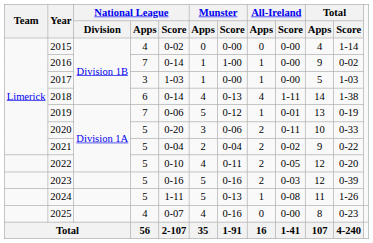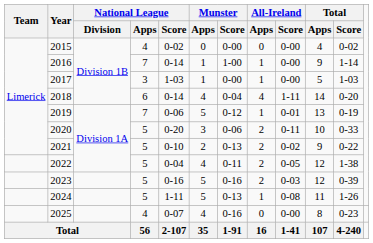 <table class="wikitable" style="text-align:center">
 <tr>
 <th rowspan="2">Team</th>
 <th rowspan="2">Year</th>
 <th colspan="3"><a href='#'>National League</a></th>
 <th colspan="2"><a href='#'>Munster</a></th>
 <th colspan="2"><a href='#'>All-Ireland</a></th>
 <th colspan="2">Total</th>
 </tr>
 <tr>
 <th>Division</th>
 <th>Apps</th>
 <th>Score</th>
 <th>Apps</th>
 <th>Score</th>
 <th>Apps</th>
 <th>Score</th>
 <th>Apps</th>
 <th>Score</th>
 </tr>
 <tr>
 <td rowspan="7"><a href='#'>Limerick</a></td>
 <td>2015</td>
 <td rowspan="4"><a href='#'>Division 1B</a></td>
 <td>4</td>
 <td>0-02</td>
 <td>0</td>
 <td>0-00</td>
 <td>0</td>
 <td>0-00</td>
 <td>4</td>
-<td>1-14</td>
+<td>0-02</td>
 </tr>
 <tr>
 <td>2016</td>
 <td>7</td>
 <td>0-14</td>
 <td>1</td>
 <td>1-00</td>
 <td>1</td>
 <td>0-00</td>
 <td>9</td>
-<td>0-02</td>
+<td>1-14</td>
 </tr>
 <tr>
 <td>2017</td>
 <td>3</td>
 <td>1-03</td>
 <td>1</td>
 <td>0-00</td>
 <td>1</td>
 <td>0-00</td>
 <td>5</td>
 <td>1-03</td>
 </tr>
 <tr>
 <td>2018</td>
 <td>6</td>
 <td>0-14</td>
 <td>4</td>
-<td>0-13</td>
+<td>0-04</td>
 <td>4</td>
 <td>1-11</td>
 <td>14</td>
-<td>1-38</td>
+<td>0-20</td>
 </tr>
 <tr>
 <td>2019</td>
 <td rowspan="4"><a href='#'>Division 1A</a></td>
 <td>7</td>
 <td>0-06</td>
 <td>5</td>
 <td>0-12</td>
 <td>1</td>
 <td>0-01</td>
 <td>13</td>
 <td>0-19</td>
 </tr>
 <tr>
 <td>2020</td>
 <td>5</td>
 <td>0-20</td>
 <td>3</td>
 <td>0-06</td>
 <td>2</td>
 <td>0-11</td>
 <td>10</td>
 <td>0-33</td>
 </tr>
 <tr>
 <td>2021</td>
 <td>5</td>
-<td>0-04</td>
+<td>0-10</td>
 <td>2</td>
-<td>0-04</td>
+<td>0-13</td>
 <td>2</td>
 <td>0-02</td>
 <td>9</td>
 <td>0-22</td>
 </tr>
 <tr>
 <td></td>
 <td>2022</td>
 <td>5</td>
-<td>0-10</td>
+<td>0-04</td>
 <td>4</td>
 <td>0-11</td>
 <td>2</td>
 <td>0-05</td>
 <td>12</td>
-<td>0-20</td>
+<td>1-38</td>
 </tr>
 <tr>
 <td></td>
 <td>2023</td>
 <td></td>
 <td>5</td>
 <td>0-16</td>
 <td>5</td>
 <td>0-16</td>
 <td>2</td>
 <td>0-03</td>
 <td>12</td>
 <td>0-39</td>
 </tr>
 <tr>
 <td></td>
 <td>2024</td>
 <td></td>
 <td>5</td>
 <td>1-11</td>
 <td>5</td>
 <td>0-13</td>
 <td>1</td>
 <td>0-08</td>
 <td>11</td>
 <td>1-26</td>
 </tr>
 <tr>
 <td></td>
 <td>2025</td>
 <td></td>
 <td>4</td>
 <td>0-07</td>
 <td>4</td>
 <td>0-16</td>
 <td>0</td>
 <td>0-00</td>
 <td>8</td>
 <td>0-23</td>
 <td></td>
 </tr>
 <tr>
 <th colspan="3">Total</th>
 <th>56</th>
 <th>2-107</th>
 <th>35</th>
 <th>1-91</th>
 <th>16</th>
 <th>1-41</th>
 <th>107</th>
 <th>4-240</th>
 </tr>
 </table>
